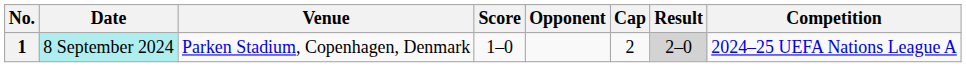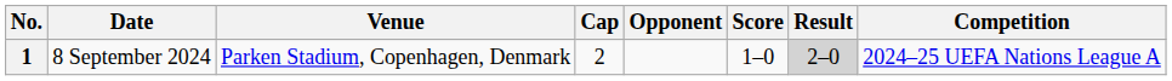 <table class="wikitable sortable plainrowheaders">
 <tr>
 <th scope=col>No.</th>
 <th scope=col>Date</th>
 <th scope=col>Venue</th>
+<th scope=col>Cap</th>
+<th scope=col>Opponent</th>
 <th scope=col>Score</th>
-<th scope=col>Opponent</th>
-<th scope=col>Cap</th>
 <th scope=col>Result</th>
 <th scope=col>Competition</th>
 </tr>
 <tr>
 <th scope=row style=text-align:center>1</th>
-<td style="background: paleturquoise;">8 September 2024</td>
+<td>8 September 2024</td>
 <td><a href='#'>Parken Stadium</a>, Copenhagen, Denmark</td>
+<td align=center>2</td>
+<td></td>
 <td align=center>1–0</td>
-<td></td>
-<td align=center>2</td>
 <td align=center style="background: lightgrey;">2–0</td>
 <td><a href='#'>2024–25 UEFA Nations League A</a></td>
 </tr>
 </table>
